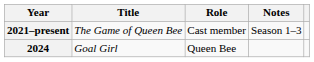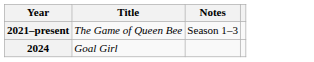 <table class="wikitable plainrowheaders">
 <tr>
 <th scope="col">Year</th>
 <th scope="col">Title</th>
-<th scope="col">Role</th>
 <th scope="col">Notes</th>
 <th scope="col"></th>
 </tr>
 <tr>
 <th scope="row">2021–present</th>
 <td><em>The Game of Queen Bee</em></td>
-<td>Cast member</td>
 <td>Season 1–3</td>
 <td style="text-align:center"></td>
 </tr>
 <tr>
 <th scope="row">2024</th>
 <td><em>Goal Girl</em></td>
-<td>Queen Bee</td>
 <td></td>
 <td style="text-align:center"></td>
 </tr>
 </table>
